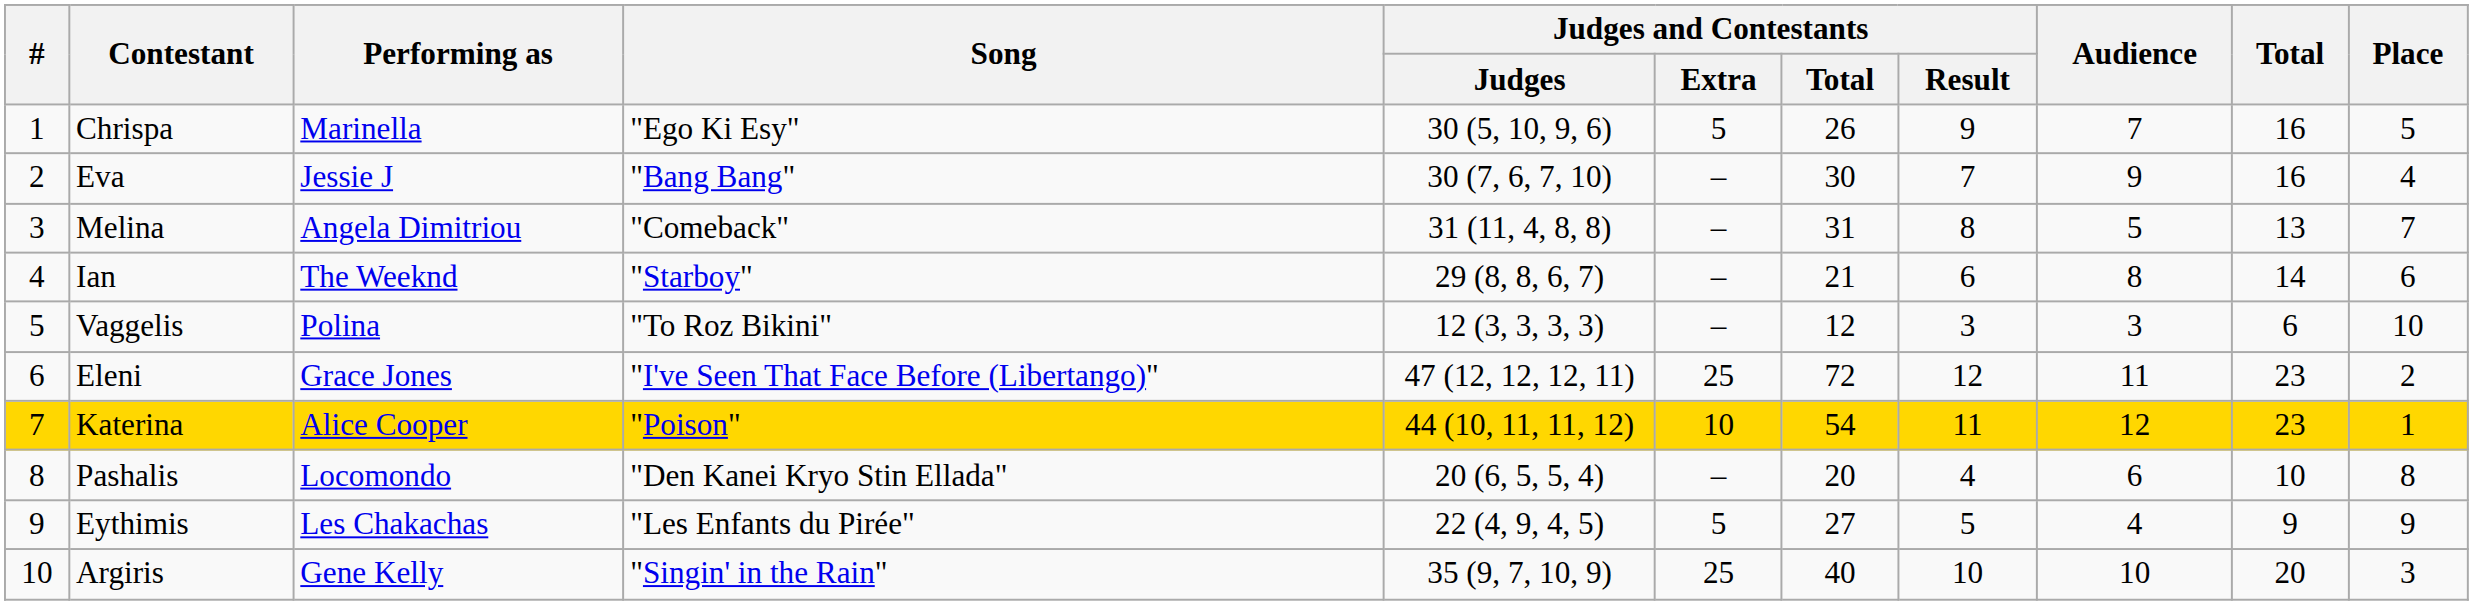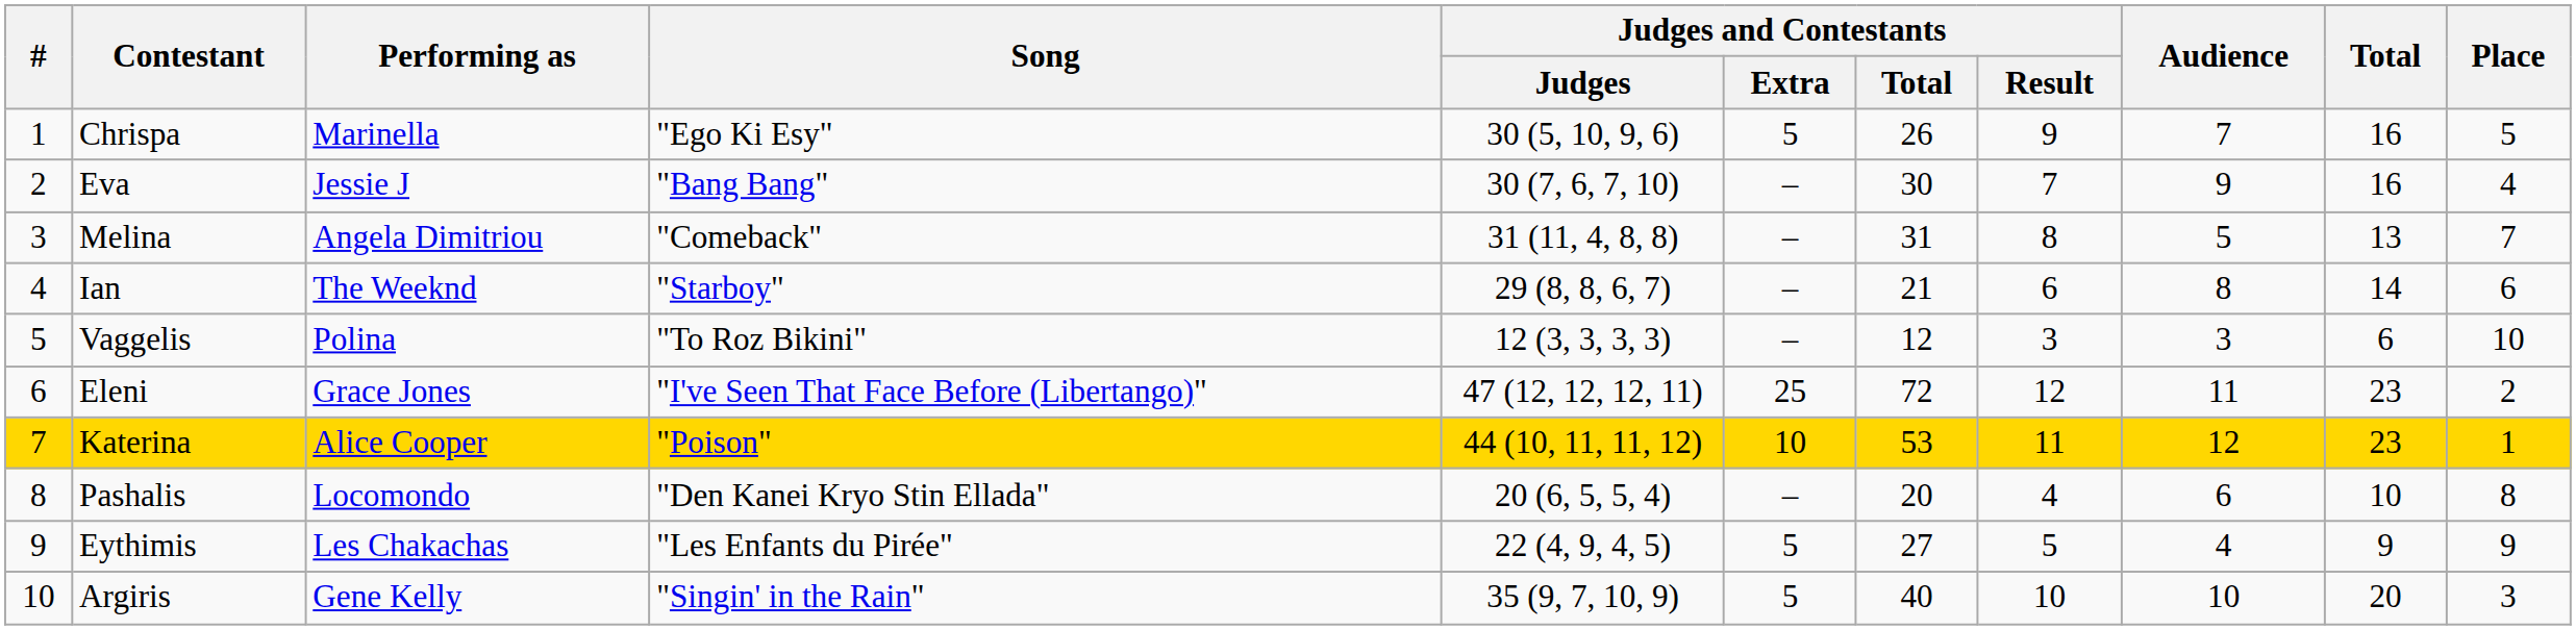 <table class="sortable wikitable" style="text-align:center;" width="100%">
 <tr>
 <th rowspan="2">#</th>
 <th rowspan="2">Contestant</th>
 <th rowspan="2">Performing as</th>
 <th rowspan="2">Song</th>
 <th colspan="4">Judges and Contestants</th>
 <th rowspan="2">Audience</th>
 <th rowspan="2">Total</th>
 <th rowspan="2">Place</th>
 </tr>
 <tr>
 <th width="11%">Judges</th>
 <th>Extra</th>
 <th>Total</th>
 <th>Result</th>
 </tr>
 <tr>
 <td>1</td>
 <td align="left">Chrispa</td>
 <td align="left"><a href='#'>Marinella</a></td>
 <td align="left">"Ego Ki Esy"</td>
 <td>30 (5, 10, 9, 6)</td>
 <td>5</td>
 <td>26</td>
 <td>9</td>
 <td>7</td>
 <td>16</td>
 <td>5</td>
 </tr>
 <tr>
 <td>2</td>
 <td align="left">Eva</td>
 <td align="left"><a href='#'>Jessie J</a></td>
 <td align="left">"<a href='#'>Bang Bang</a>"</td>
 <td>30 (7, 6, 7, 10)</td>
 <td>–</td>
 <td>30</td>
 <td>7</td>
 <td>9</td>
 <td>16</td>
 <td>4</td>
 </tr>
 <tr>
 <td>3</td>
 <td align="left">Melina</td>
 <td align="left"><a href='#'>Angela Dimitriou</a></td>
 <td align="left">"Comeback"</td>
 <td>31 (11, 4, 8, 8)</td>
 <td>–</td>
 <td>31</td>
 <td>8</td>
 <td>5</td>
 <td>13</td>
 <td>7</td>
 </tr>
 <tr>
 <td>4</td>
 <td align="left">Ian</td>
 <td align="left"><a href='#'>The Weeknd</a></td>
 <td align="left">"<a href='#'>Starboy</a>"</td>
 <td>29 (8, 8, 6, 7)</td>
 <td>–</td>
 <td>21</td>
 <td>6</td>
 <td>8</td>
 <td>14</td>
 <td>6</td>
 </tr>
 <tr>
 <td>5</td>
 <td align="left">Vaggelis</td>
 <td align="left"><a href='#'>Polina</a></td>
 <td align="left">"To Roz Bikini"</td>
 <td>12 (3, 3, 3, 3)</td>
 <td>–</td>
 <td>12</td>
 <td>3</td>
 <td>3</td>
 <td>6</td>
 <td>10</td>
 </tr>
 <tr>
 <td>6</td>
 <td align="left">Eleni</td>
 <td align="left"><a href='#'>Grace Jones</a></td>
 <td align="left">"<a href='#'>I've Seen That Face Before (Libertango)</a>"</td>
 <td>47 (12, 12, 12, 11)</td>
 <td>25</td>
 <td>72</td>
 <td>12</td>
 <td>11</td>
 <td>23</td>
 <td>2</td>
 </tr>
 <tr bgcolor="gold">
 <td>7</td>
 <td align="left">Katerina</td>
 <td align="left"><a href='#'>Alice Cooper</a></td>
 <td align="left">"<a href='#'>Poison</a>"</td>
 <td>44 (10, 11, 11, 12)</td>
 <td>10</td>
-<td>54</td>
+<td>53</td>
 <td>11</td>
 <td>12</td>
 <td>23</td>
 <td>1</td>
 </tr>
 <tr>
 <td>8</td>
 <td align="left">Pashalis</td>
 <td align="left"><a href='#'>Locomondo</a></td>
 <td align="left">"Den Kanei Kryo Stin Ellada"</td>
 <td>20 (6, 5, 5, 4)</td>
 <td>–</td>
 <td>20</td>
 <td>4</td>
 <td>6</td>
 <td>10</td>
 <td>8</td>
 </tr>
 <tr>
 <td>9</td>
 <td align="left">Eythimis</td>
 <td align="left"><a href='#'>Les Chakachas</a></td>
 <td align="left">"Les Enfants du Pirée"</td>
 <td>22 (4, 9, 4, 5)</td>
 <td>5</td>
 <td>27</td>
 <td>5</td>
 <td>4</td>
 <td>9</td>
 <td>9</td>
 </tr>
 <tr>
 <td>10</td>
 <td align="left">Argiris</td>
 <td align="left"><a href='#'>Gene Kelly</a></td>
 <td align="left">"<a href='#'>Singin' in the Rain</a>"</td>
 <td>35 (9, 7, 10, 9)</td>
-<td>25</td>
+<td>5</td>
 <td>40</td>
 <td>10</td>
 <td>10</td>
 <td>20</td>
 <td>3</td>
 </tr>
 </table>
